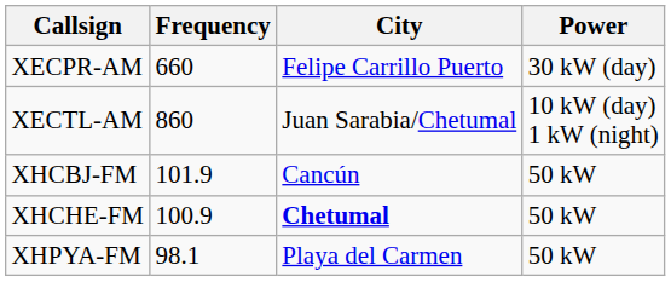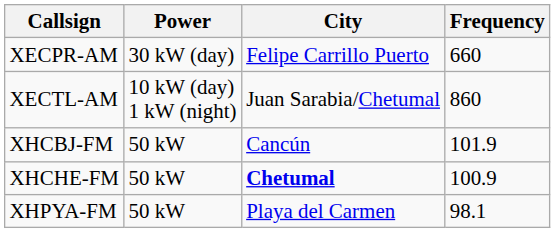 <table class="wikitable sortable">
 <tr>
 <th>Callsign</th>
+<th>Power</th>
+<th>City</th>
 <th>Frequency</th>
-<th>City</th>
-<th>Power</th>
 </tr>
 <tr>
 <td>XECPR-AM</td>
+<td>30 kW (day)</td>
+<td><a href='#'>Felipe Carrillo Puerto</a></td>
 <td>660</td>
-<td><a href='#'>Felipe Carrillo Puerto</a></td>
-<td>30 kW (day)</td>
 </tr>
 <tr>
 <td>XECTL-AM</td>
+<td>10 kW (day)<br>1 kW (night)</td>
+<td>Juan Sarabia/<a href='#'>Chetumal</a></td>
 <td>860</td>
-<td>Juan Sarabia/<a href='#'>Chetumal</a></td>
-<td>10 kW (day)<br>1 kW (night)</td>
 </tr>
 <tr>
 <td>XHCBJ-FM</td>
+<td>50 kW</td>
+<td><a href='#'>Cancún</a></td>
 <td>101.9</td>
-<td><a href='#'>Cancún</a></td>
-<td>50 kW</td>
 </tr>
 <tr>
 <td>XHCHE-FM</td>
+<td>50 kW</td>
+<td><strong><a href='#'>Chetumal</a></strong></td>
 <td>100.9</td>
-<td><strong><a href='#'>Chetumal</a></strong></td>
-<td>50 kW</td>
 </tr>
 <tr>
 <td>XHPYA-FM</td>
+<td>50 kW</td>
+<td><a href='#'>Playa del Carmen</a></td>
 <td>98.1</td>
-<td><a href='#'>Playa del Carmen</a></td>
-<td>50 kW</td>
 </tr>
 </table>
